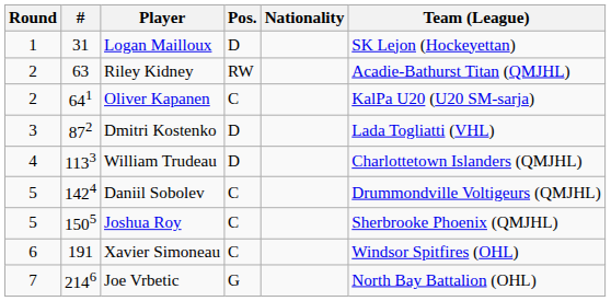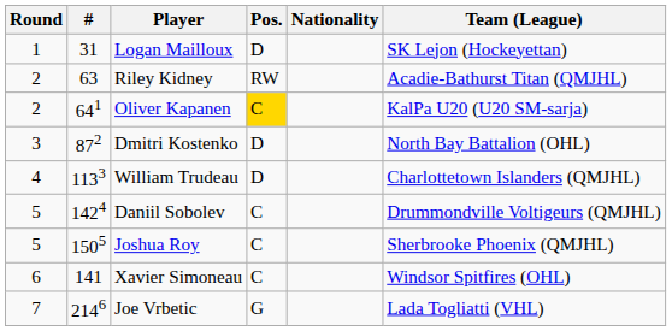 <table class="wikitable">
 <tr>
 <th>Round</th>
 <th>#</th>
 <th>Player</th>
 <th>Pos.</th>
 <th>Nationality</th>
 <th>Team (League)</th>
 </tr>
 <tr>
 <td style="text-align:center;">1</td>
 <td style="text-align:center;">31</td>
 <td><a href='#'>Logan Mailloux</a></td>
 <td>D</td>
 <td></td>
 <td><a href='#'>SK Lejon</a> (<a href='#'>Hockeyettan</a>)</td>
 </tr>
 <tr>
 <td style="text-align:center;">2</td>
 <td style="text-align:center;">63</td>
 <td>Riley Kidney</td>
 <td>RW</td>
 <td></td>
 <td><a href='#'>Acadie-Bathurst Titan</a> (<a href='#'>QMJHL</a>)</td>
 </tr>
 <tr>
 <td style="text-align:center;">2</td>
 <td style="text-align:center;">64<sup>1</sup></td>
 <td><a href='#'>Oliver Kapanen</a></td>
-<td>C</td>
+<td style="background: gold;">C</td>
 <td></td>
 <td><a href='#'>KalPa U20</a> (<a href='#'>U20 SM-sarja</a>)</td>
 </tr>
 <tr>
 <td style="text-align:center;">3</td>
 <td style="text-align:center;">87<sup>2</sup></td>
 <td>Dmitri Kostenko</td>
 <td>D</td>
 <td></td>
-<td><a href='#'>Lada Togliatti</a> (<a href='#'>VHL</a>)</td>
+<td><a href='#'>North Bay Battalion</a> (OHL)</td>
 </tr>
 <tr>
 <td style="text-align:center;">4</td>
 <td style="text-align:center;">113<sup>3</sup></td>
 <td>William Trudeau</td>
 <td>D</td>
 <td></td>
 <td><a href='#'>Charlottetown Islanders</a> (QMJHL)</td>
 </tr>
 <tr>
 <td style="text-align:center;">5</td>
 <td style="text-align:center;">142<sup>4</sup></td>
 <td>Daniil Sobolev</td>
 <td>C</td>
 <td></td>
 <td><a href='#'>Drummondville Voltigeurs</a> (QMJHL)</td>
 </tr>
 <tr>
 <td style="text-align:center;">5</td>
 <td style="text-align:center;">150<sup>5</sup></td>
 <td><a href='#'>Joshua Roy</a></td>
 <td>C</td>
 <td></td>
 <td><a href='#'>Sherbrooke Phoenix</a> (QMJHL)</td>
 </tr>
 <tr>
 <td style="text-align:center;">6</td>
-<td style="text-align:center;">191</td>
+<td style="text-align:center;">141</td>
 <td>Xavier Simoneau</td>
 <td>C</td>
 <td></td>
 <td><a href='#'>Windsor Spitfires</a> (<a href='#'>OHL</a>)</td>
 </tr>
 <tr>
 <td style="text-align:center;">7</td>
 <td style="text-align:center;">214<sup>6</sup></td>
 <td>Joe Vrbetic</td>
 <td>G</td>
 <td></td>
-<td><a href='#'>North Bay Battalion</a> (OHL)</td>
+<td><a href='#'>Lada Togliatti</a> (<a href='#'>VHL</a>)</td>
 </tr>
 </table>
